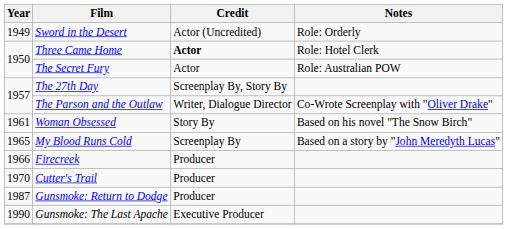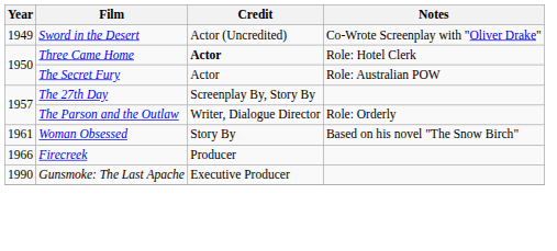 <table class="wikitable">
 <tr>
 <th>Year</th>
 <th>Film</th>
 <th>Credit</th>
 <th>Notes</th>
 </tr>
 <tr>
 <td>1949</td>
 <td><em><a href='#'>Sword in the Desert</a></em></td>
 <td>Actor (Uncredited)</td>
-<td>Role: Orderly</td>
+<td>Co-Wrote Screenplay with "<a href='#'>Oliver Drake</a>"</td>
 </tr>
 <tr>
 <td rowspan=2>1950</td>
 <td><em><a href='#'>Three Came Home</a></em></td>
 <td><strong>Actor</strong></td>
 <td>Role: Hotel Clerk</td>
 </tr>
 <tr>
 <td><em><a href='#'>The Secret Fury</a></em></td>
 <td>Actor</td>
 <td>Role: Australian POW</td>
 </tr>
 <tr>
 <td rowspan=2>1957</td>
 <td><em><a href='#'>The 27th Day</a></em></td>
 <td>Screenplay By, Story By</td>
 <td></td>
 </tr>
 <tr>
 <td><em><a href='#'>The Parson and the Outlaw</a></em></td>
 <td>Writer, Dialogue Director</td>
-<td>Co-Wrote Screenplay with "<a href='#'>Oliver Drake</a>"</td>
+<td>Role: Orderly</td>
 </tr>
 <tr>
 <td>1961</td>
 <td><em><a href='#'>Woman Obsessed</a></em></td>
 <td>Story By</td>
 <td>Based on his novel "The Snow Birch"</td>
 </tr>
 <tr>
-<td>1965</td>
-<td><em><a href='#'>My Blood Runs Cold</a></em></td>
-<td>Screenplay By</td>
-<td>Based on a story by "<a href='#'>John Meredyth Lucas</a>"</td>
-</tr>
-<tr>
 <td>1966</td>
 <td><em><a href='#'>Firecreek</a></em></td>
-<td>Producer</td>
-<td></td>
-</tr>
-<tr>
-<td>1970</td>
-<td><em><a href='#'>Cutter's Trail</a></em></td>
-<td>Producer</td>
-<td></td>
-</tr>
-<tr>
-<td>1987</td>
-<td><em><a href='#'>Gunsmoke: Return to Dodge</a></em></td>
 <td>Producer</td>
 <td></td>
 </tr>
 <tr>
 <td>1990</td>
 <td><em>Gunsmoke: The Last Apache</em></td>
 <td>Executive Producer</td>
 <td></td>
 </tr>
 <tr>
 </tr>
 </table>
